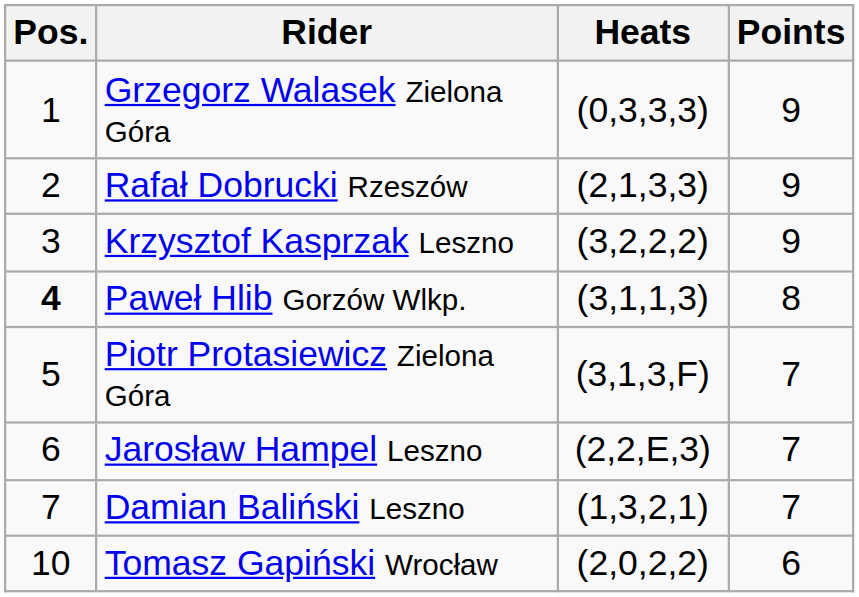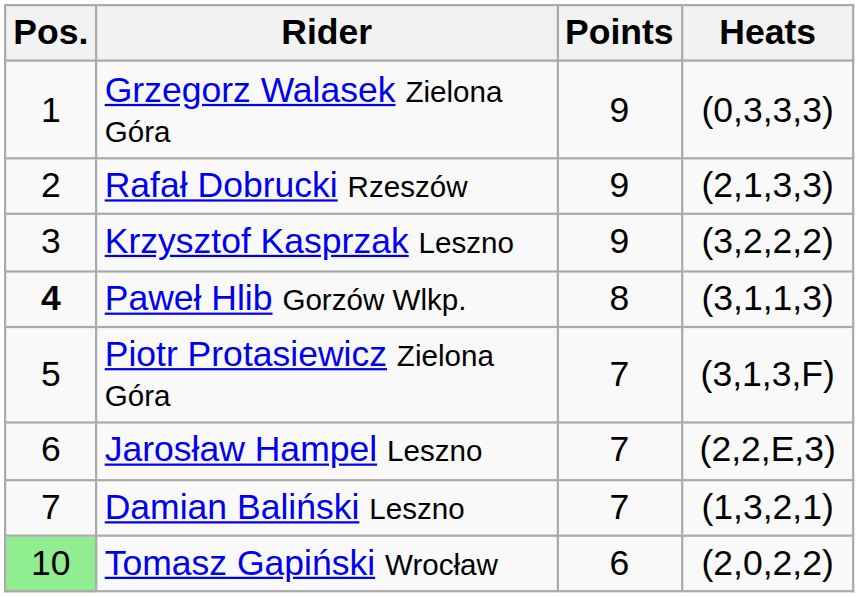 <table class=wikitable>
 <tr>
 <th width=25px>Pos.</th>
 <th width=200px>Rider</th>
+<th width=40px>Points</th>
 <th width=70px>Heats</th>
-<th width=40px>Points</th>
 </tr>
 <tr align=center >
 <td>1</td>
 <td align=left><a href='#'>Grzegorz Walasek</a> <small>Zielona Góra</small></td>
+<td>9</td>
 <td>(0,3,3,3)</td>
-<td>9</td>
 </tr>
 <tr align=center>
 <td>2</td>
 <td align=left><a href='#'>Rafał Dobrucki</a> <small>Rzeszów</small></td>
+<td>9</td>
 <td>(2,1,3,3)</td>
-<td>9</td>
 </tr>
 <tr align=center>
 <td>3</td>
 <td align=left><a href='#'>Krzysztof Kasprzak</a> <small>Leszno</small></td>
+<td>9</td>
 <td>(3,2,2,2)</td>
-<td>9</td>
 </tr>
 <tr align=center >
 <td><strong>4</strong></td>
 <td align=left><a href='#'>Paweł Hlib</a> <small>Gorzów Wlkp.</small></td>
+<td>8</td>
 <td>(3,1,1,3)</td>
-<td>8</td>
 </tr>
 <tr align=center>
 <td>5</td>
 <td align=left><a href='#'>Piotr Protasiewicz</a> <small>Zielona Góra</small></td>
+<td>7</td>
 <td>(3,1,3,F)</td>
-<td>7</td>
 </tr>
 <tr align=center>
 <td>6</td>
 <td align=left><a href='#'>Jarosław Hampel</a> <small>Leszno</small></td>
+<td>7</td>
 <td>(2,2,E,3)</td>
-<td>7</td>
 </tr>
 <tr align=center>
 <td>7</td>
 <td align=left><a href='#'>Damian Baliński</a> <small>Leszno</small></td>
+<td>7</td>
 <td>(1,3,2,1)</td>
-<td>7</td>
 </tr>
 <tr align=center>
-<td>10</td>
+<td style="background: lightgreen;">10</td>
 <td align=left><a href='#'>Tomasz Gapiński</a> <small>Wrocław</small></td>
+<td>6</td>
 <td>(2,0,2,2)</td>
-<td>6</td>
 </tr>
 </table>
